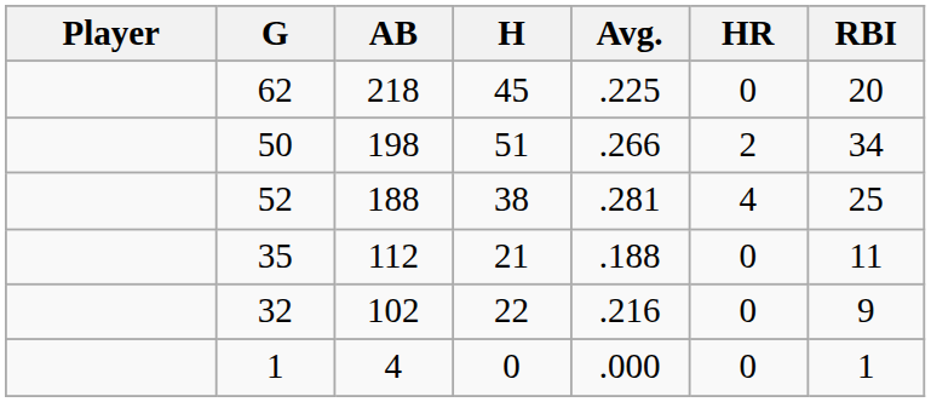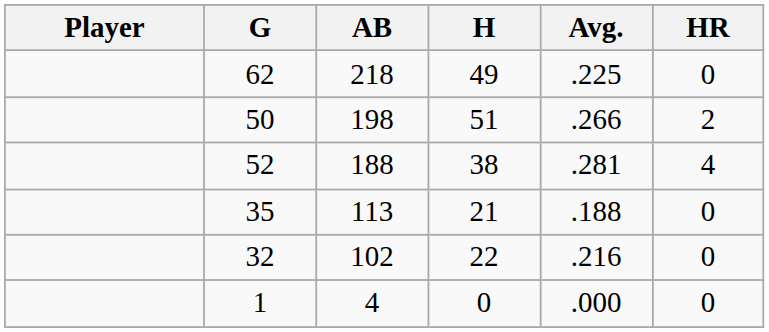 <table class="wikitable sortable">
 <tr>
 <th bgcolor="#DDDDFF" width="16%">Player</th>
 <th bgcolor="#DDDDFF" width="9%">G</th>
 <th bgcolor="#DDDDFF" width="9%">AB</th>
 <th bgcolor="#DDDDFF" width="9%">H</th>
 <th bgcolor="#DDDDFF" width="9%">Avg.</th>
 <th bgcolor="#DDDDFF" width="9%">HR</th>
-<th bgcolor="#DDDDFF" width="9%">RBI</th>
 </tr>
 <tr align="center">
 <td></td>
 <td>62</td>
 <td>218</td>
-<td>45</td>
+<td>49</td>
 <td>.225</td>
 <td>0</td>
-<td>20</td>
 </tr>
 <tr align="center">
 <td></td>
 <td>50</td>
 <td>198</td>
 <td>51</td>
 <td>.266</td>
 <td>2</td>
-<td>34</td>
 </tr>
 <tr align="center">
 <td></td>
 <td>52</td>
 <td>188</td>
 <td>38</td>
 <td>.281</td>
 <td>4</td>
-<td>25</td>
 </tr>
 <tr align="center">
 <td></td>
 <td>35</td>
-<td>112</td>
+<td>113</td>
 <td>21</td>
 <td>.188</td>
 <td>0</td>
-<td>11</td>
 </tr>
 <tr align="center">
 <td></td>
 <td>32</td>
 <td>102</td>
 <td>22</td>
 <td>.216</td>
 <td>0</td>
-<td>9</td>
 </tr>
 <tr align="center">
 <td></td>
 <td>1</td>
 <td>4</td>
 <td>0</td>
 <td>.000</td>
 <td>0</td>
-<td>1</td>
 </tr>
 </table>
